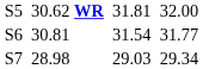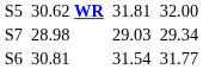 <table>
 <tr>
 <td>S5 <br></td>
 <td></td>
 <td>30.62 <strong><a href='#'>WR</a></strong></td>
 <td></td>
 <td>31.81</td>
 <td></td>
 <td>32.00</td>
 </tr>
 <tr>
+<td>S7 <br></td>
+<td></td>
+<td>28.98</td>
+<td></td>
+<td>29.03</td>
+<td></td>
+<td>29.34</td>
+</tr>
+<tr>
 <td>S6 <br></td>
 <td></td>
 <td>30.81</td>
 <td></td>
 <td>31.54</td>
 <td></td>
 <td>31.77</td>
 </tr>
-<tr>
-<td>S7 <br></td>
-<td></td>
-<td>28.98</td>
-<td></td>
-<td>29.03</td>
-<td></td>
-<td>29.34</td>
-</tr>
 </table>
